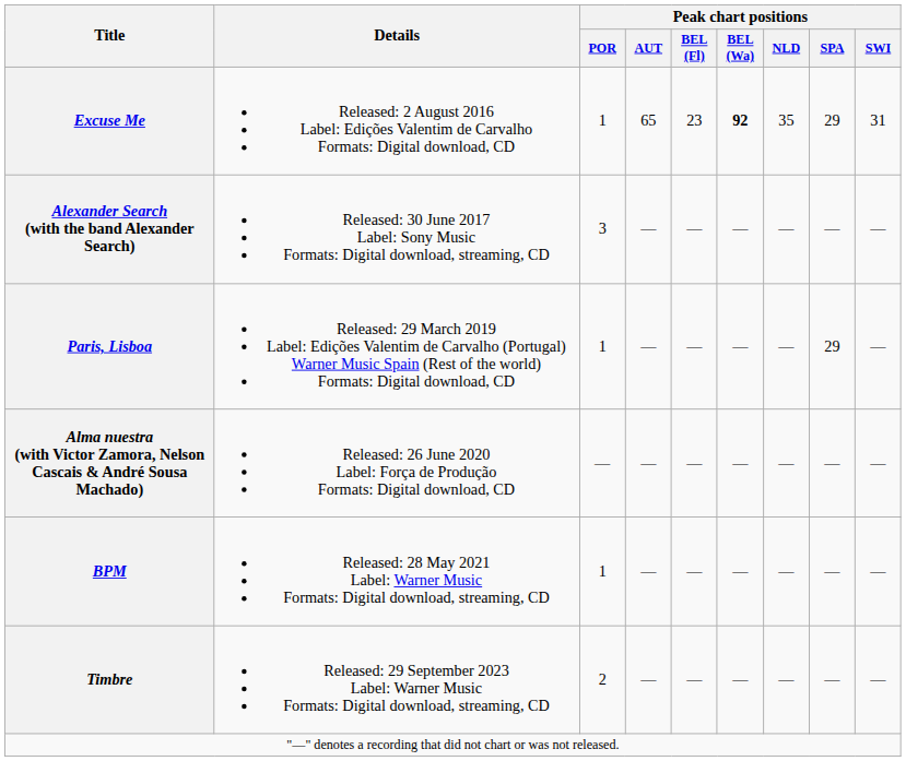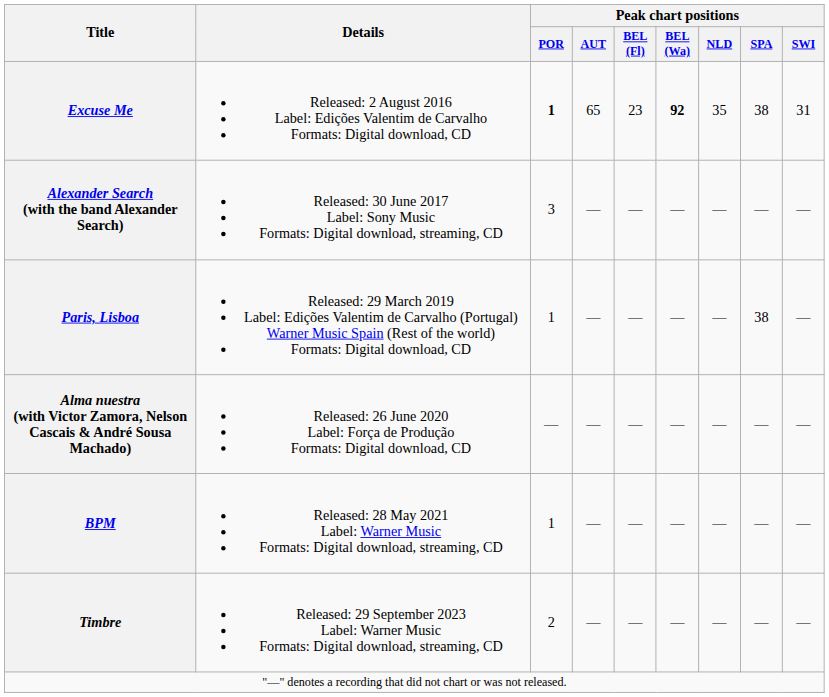 <table class="wikitable plainrowheaders" style="text-align:center;">
 <tr>
 <th scope="col" rowspan="2" style="width:13em;">Title</th>
 <th scope="col" rowspan="2" style="width:23em;">Details</th>
 <th scope="col" colspan="7">Peak chart positions</th>
 </tr>
 <tr>
 <th scope="col" style="width:3em;font-size:85%;"><a href='#'>POR</a><br></th>
 <th scope="col" style="width:3em;font-size:85%;"><a href='#'>AUT</a><br></th>
 <th scope="col" style="width:3em;font-size:85%;"><a href='#'>BEL<br>(Fl)</a><br></th>
 <th scope="col" style="width:3em;font-size:85%;"><a href='#'>BEL (Wa)</a><br></th>
 <th scope="col" style="width:3em;font-size:85%;"><a href='#'>NLD</a><br></th>
 <th scope="col" style="width:3em;font-size:85%;"><a href='#'>SPA</a><br></th>
 <th scope="col" style="width:3em;font-size:85%;"><a href='#'>SWI</a><br></th>
 </tr>
 <tr>
 <th scope="row"><em><a href='#'>Excuse Me</a></em></th>
 <td><br><ul><li>Released: 2 August 2016</li><li>Label: Edições Valentim de Carvalho</li><li>Formats: Digital download, CD</li></ul></td>
-<td>1</td>
+<td><strong>1</strong></td>
 <td>65</td>
 <td>23</td>
 <td><strong>92</strong></td>
 <td>35</td>
-<td>29</td>
+<td>38</td>
 <td>31</td>
 </tr>
 <tr>
 <th scope="row"><a href='#'><em>Alexander Search</em></a><br><span>(with the band Alexander Search)</span></th>
 <td><br><ul><li>Released: 30 June 2017 </li><li>Label: Sony Music</li><li>Formats: Digital download, streaming, CD</li></ul></td>
 <td>3</td>
 <td>—</td>
 <td>—</td>
 <td>—</td>
 <td>—</td>
 <td>—</td>
 <td>—</td>
 </tr>
 <tr>
 <th scope="row"><em><a href='#'>Paris, Lisboa</a></em></th>
 <td><br><ul><li>Released: 29 March 2019</li><li>Label: Edições Valentim de Carvalho (Portugal)<br><a href='#'>Warner Music Spain</a> (Rest of the world)</li><li>Formats: Digital download, CD</li></ul></td>
 <td>1</td>
 <td>—</td>
 <td>—</td>
 <td>—</td>
 <td>—</td>
-<td>29</td>
+<td>38</td>
 <td>—</td>
 </tr>
 <tr>
 <th scope="row"><em>Alma nuestra</em><br><span>(with Victor Zamora, Nelson Cascais & André Sousa Machado)</span></th>
 <td><br><ul><li>Released: 26 June 2020</li><li>Label: Força de Produção</li><li>Formats: Digital download, CD</li></ul></td>
 <td>—</td>
 <td>—</td>
 <td>—</td>
 <td>—</td>
 <td>—</td>
 <td>—</td>
 <td>—</td>
 </tr>
 <tr>
 <th scope="row"><em><a href='#'>BPM</a></em></th>
 <td><br><ul><li>Released: 28 May 2021</li><li>Label: <a href='#'>Warner Music</a></li><li>Formats: Digital download, streaming, CD</li></ul></td>
 <td>1</td>
 <td>—</td>
 <td>—</td>
 <td>—</td>
 <td>—</td>
 <td>—</td>
 <td>—</td>
 </tr>
 <tr>
 <th scope="row"><em>Timbre</em></th>
 <td><br><ul><li>Released: 29 September 2023</li><li>Label: Warner Music</li><li>Formats: Digital download, streaming, CD</li></ul></td>
 <td>2</td>
 <td>—</td>
 <td>—</td>
 <td>—</td>
 <td>—</td>
 <td>—</td>
 <td>—</td>
 </tr>
 <tr>
 <td style="font-size:85%;" colspan="22">"—" denotes a recording that did not chart or was not released.</td>
 </tr>
 </table>
